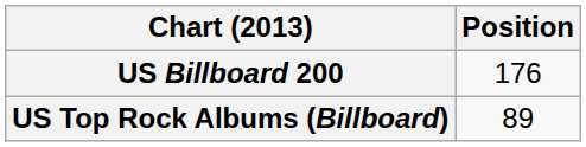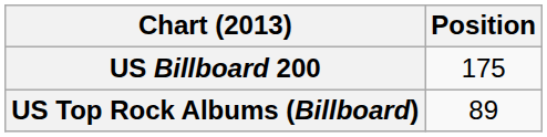 <table class="wikitable plainrowheaders">
 <tr>
 <th scope="col">Chart (2013)</th>
 <th scope="col">Position</th>
 </tr>
 <tr>
 <th scope="row">US <em>Billboard</em> 200</th>
-<td style="text-align:center;">176</td>
+<td style="text-align:center;">175</td>
 </tr>
 <tr>
 <th scope="row">US Top Rock Albums (<em>Billboard</em>)</th>
 <td style="text-align:center;">89</td>
 </tr>
 </table>
